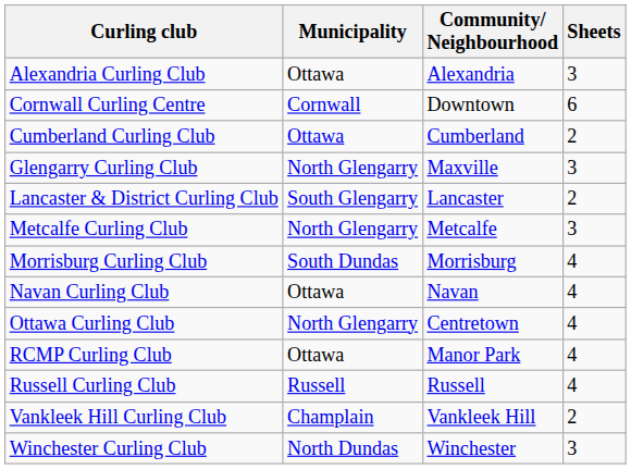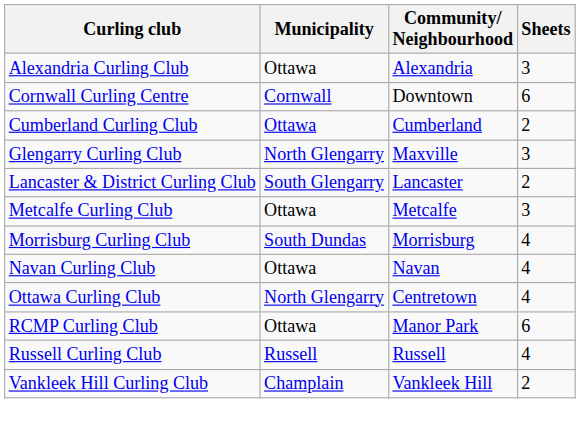 <table class="wikitable">
 <tr>
 <th>Curling club</th>
 <th>Municipality</th>
 <th>Community/<br>Neighbourhood</th>
 <th>Sheets</th>
 </tr>
 <tr>
 <td><a href='#'>Alexandria Curling Club</a></td>
 <td>Ottawa</td>
 <td><a href='#'>Alexandria</a></td>
 <td>3</td>
 </tr>
 <tr>
 <td><a href='#'>Cornwall Curling Centre</a></td>
 <td><a href='#'>Cornwall</a></td>
 <td>Downtown</td>
 <td>6</td>
 </tr>
 <tr>
 <td><a href='#'>Cumberland Curling Club</a></td>
 <td><a href='#'>Ottawa</a></td>
 <td><a href='#'>Cumberland</a></td>
 <td>2</td>
 </tr>
 <tr>
 <td><a href='#'>Glengarry Curling Club</a></td>
 <td><a href='#'>North Glengarry</a></td>
 <td><a href='#'>Maxville</a></td>
 <td>3</td>
 </tr>
 <tr>
 <td><a href='#'>Lancaster & District Curling Club</a></td>
 <td><a href='#'>South Glengarry</a></td>
 <td><a href='#'>Lancaster</a></td>
 <td>2</td>
 </tr>
 <tr>
 <td><a href='#'>Metcalfe Curling Club</a></td>
-<td><a href='#'>North Glengarry</a></td>
+<td>Ottawa</td>
 <td><a href='#'>Metcalfe</a></td>
 <td>3</td>
 </tr>
 <tr>
 <td><a href='#'>Morrisburg Curling Club</a></td>
 <td><a href='#'>South Dundas</a></td>
 <td><a href='#'>Morrisburg</a></td>
 <td>4</td>
 </tr>
 <tr>
 <td><a href='#'>Navan Curling Club</a></td>
 <td>Ottawa</td>
 <td><a href='#'>Navan</a></td>
 <td>4</td>
 </tr>
 <tr>
 <td><a href='#'>Ottawa Curling Club</a></td>
 <td><a href='#'>North Glengarry</a></td>
 <td><a href='#'>Centretown</a></td>
 <td>4</td>
 </tr>
 <tr>
 <td><a href='#'>RCMP Curling Club</a></td>
 <td>Ottawa</td>
 <td><a href='#'>Manor Park</a></td>
-<td>4</td>
+<td>6</td>
 </tr>
 <tr>
 <td><a href='#'>Russell Curling Club</a></td>
 <td><a href='#'>Russell</a></td>
 <td><a href='#'>Russell</a></td>
 <td>4</td>
 </tr>
 <tr>
 <td><a href='#'>Vankleek Hill Curling Club</a></td>
 <td><a href='#'>Champlain</a></td>
 <td><a href='#'>Vankleek Hill</a></td>
 <td>2</td>
 </tr>
-<tr>
-<td><a href='#'>Winchester Curling Club</a></td>
-<td><a href='#'>North Dundas</a></td>
-<td><a href='#'>Winchester</a></td>
-<td>3</td>
-</tr>
 </table>
